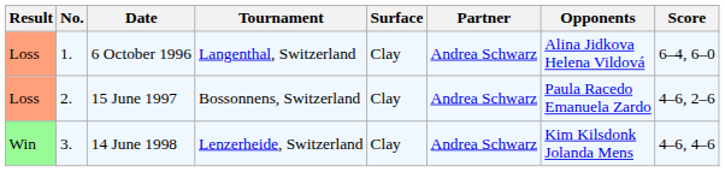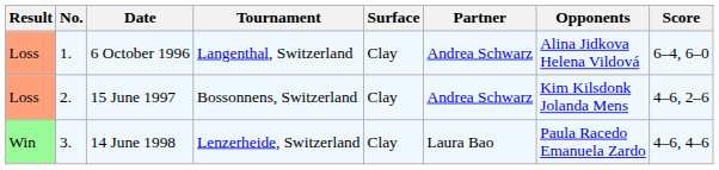 <table class="wikitable" style="font-size:97%">
 <tr>
 <th>Result</th>
 <th>No.</th>
 <th>Date</th>
 <th>Tournament</th>
 <th>Surface</th>
 <th>Partner</th>
 <th>Opponents</th>
 <th>Score</th>
 </tr>
 <tr style="background:#f0f8ff;">
 <td style="background:#ffa07a;">Loss</td>
 <td>1.</td>
 <td>6 October 1996</td>
 <td><a href='#'>Langenthal</a>, Switzerland</td>
 <td>Clay</td>
 <td> <a href='#'>Andrea Schwarz</a></td>
 <td> <a href='#'>Alina Jidkova</a> <br>  <a href='#'>Helena Vildová</a></td>
 <td>6–4, 6–0</td>
 </tr>
 <tr style="background:#f0f8ff;">
 <td style="background:#ffa07a;">Loss</td>
 <td>2.</td>
 <td>15 June 1997</td>
 <td>Bossonnens, Switzerland</td>
 <td>Clay</td>
 <td> <a href='#'>Andrea Schwarz</a></td>
-<td> <a href='#'>Paula Racedo</a> <br>  <a href='#'>Emanuela Zardo</a></td>
+<td> <a href='#'>Kim Kilsdonk</a> <br>  <a href='#'>Jolanda Mens</a></td>
 <td>4–6, 2–6</td>
 </tr>
 <tr style="background:#f0f8ff;">
 <td style="background:#98fb98;">Win</td>
 <td>3.</td>
 <td>14 June 1998</td>
 <td><a href='#'>Lenzerheide</a>, Switzerland</td>
 <td>Clay</td>
-<td> <a href='#'>Andrea Schwarz</a></td>
-<td> <a href='#'>Kim Kilsdonk</a> <br>  <a href='#'>Jolanda Mens</a></td>
+<td> Laura Bao</td>
+<td> <a href='#'>Paula Racedo</a> <br>  <a href='#'>Emanuela Zardo</a></td>
 <td>4–6, 4–6</td>
 </tr>
 </table>
